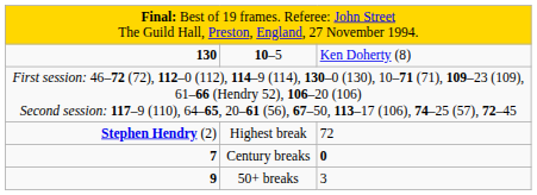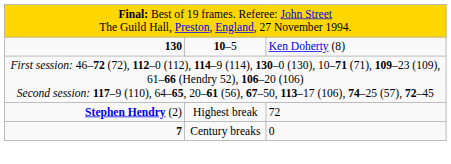 <table class="wikitable" style="font-size: 95%; margin: 1em auto 1em auto;">
 <tr>
 <td colspan="3" align="center" bgcolor="#ffd700"><strong>Final:</strong> Best of 19 frames. Referee: <a href='#'>John Street</a><br>The Guild Hall, <a href='#'>Preston</a>, <a href='#'>England</a>, 27 November 1994.</td>
 </tr>
 <tr>
 <td align="right"><strong>130</strong></td>
 <td width="100" align="center"><strong>10</strong>–5</td>
 <td width="230"><a href='#'>Ken Doherty</a> (8)<br></td>
 </tr>
 <tr>
 <td colspan="3" align="center" style="font-size: 100%"><em>First session:</em> 46–<strong>72</strong> (72), <strong>112</strong>–0 (112), <strong>114</strong>–9 (114), <strong>130</strong>–0 (130), 10–<strong>71</strong> (71), <strong>109</strong>–23 (109), 61–<strong>66</strong> (Hendry 52), <strong>106</strong>–20 (106)<br><em>Second session:</em> <strong>117</strong>–9 (110), 64–<strong>65</strong>, 20–<strong>61</strong> (56), <strong>67</strong>–50, <strong>113</strong>–17 (106), <strong>74</strong>–25 (57), <strong>72</strong>–45</td>
 </tr>
 <tr>
 <td width="230" align="right"><strong><a href='#'>Stephen Hendry</a></strong> (2)<br></td>
 <td align="center">Highest break</td>
 <td>72</td>
 </tr>
 <tr>
 <td align="right"><strong>7</strong></td>
 <td align="center">Century breaks</td>
-<td><strong>0</strong></td>
-</tr>
-<tr>
-<td align="right"><strong>9</strong></td>
-<td align="center">50+ breaks</td>
-<td>3</td>
+<td>0</td>
 </tr>
 </table>
